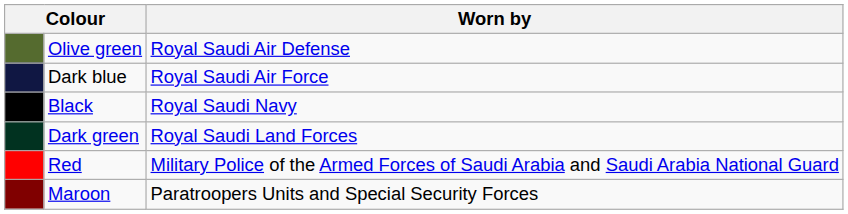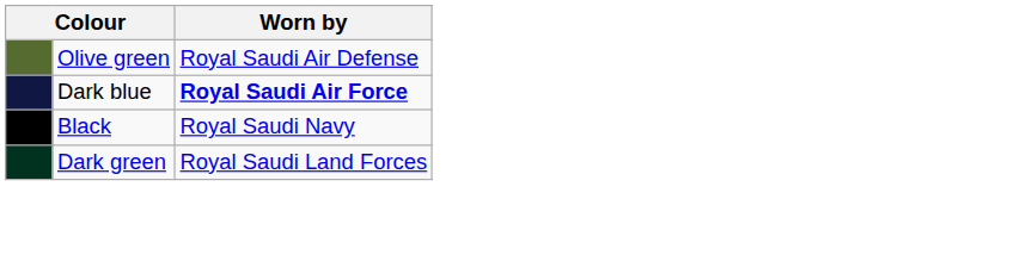 <table class="wikitable">
 <tr>
 <th colspan="2">Colour</th>
 <th>Worn by</th>
 </tr>
 <tr>
 <td style="background:#556B2F;">      </td>
 <td><a href='#'>Olive green</a></td>
 <td><a href='#'>Royal Saudi Air Defense</a></td>
 </tr>
 <tr>
 <td style="background:#101743;"></td>
 <td>Dark blue</td>
-<td><a href='#'>Royal Saudi Air Force</a></td>
+<td><strong><a href='#'>Royal Saudi Air Force</a></strong></td>
 </tr>
 <tr>
 <td style="background:#000;"></td>
 <td><a href='#'>Black</a></td>
 <td><a href='#'>Royal Saudi Navy</a></td>
 </tr>
 <tr>
 <td style="background:#013220;"></td>
 <td><a href='#'>Dark green</a></td>
 <td><a href='#'>Royal Saudi Land Forces</a></td>
 </tr>
-<tr>
-<td style="background:#f00;"></td>
-<td><a href='#'>Red</a></td>
-<td><a href='#'>Military Police</a> of the <a href='#'>Armed Forces of Saudi Arabia</a> and <a href='#'>Saudi Arabia National Guard</a></td>
-</tr>
-<tr>
-<td style="background:maroon;"></td>
-<td><a href='#'>Maroon</a></td>
-<td>Paratroopers Units and Special Security Forces</td>
-</tr>
 </table>
